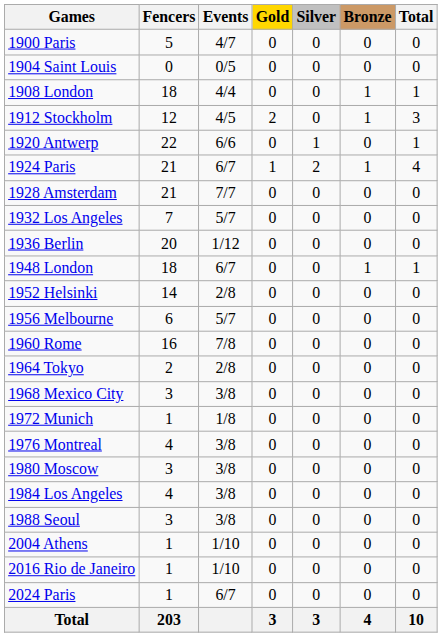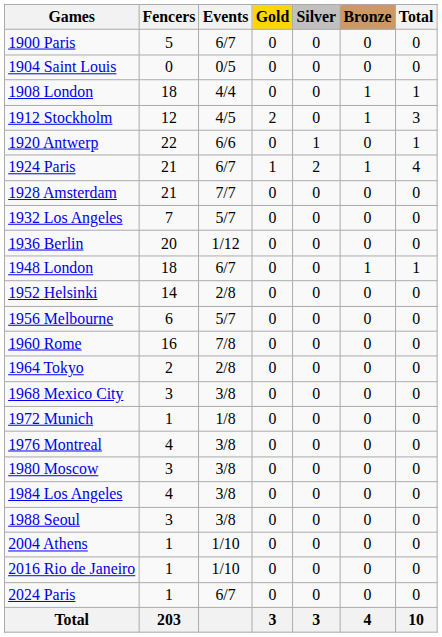 <table class="wikitable sortable" style="text-align:center">
 <tr>
 <th>Games</th>
 <th>Fencers</th>
 <th>Events</th>
 <th style="background-color:gold;">Gold</th>
 <th style="background-color:silver;">Silver</th>
 <th style="background-color:#c96;">Bronze</th>
 <th>Total</th>
 </tr>
 <tr>
 <td align=left><a href='#'>1900 Paris</a></td>
 <td>5</td>
-<td>4/7</td>
+<td>6/7</td>
 <td>0</td>
 <td>0</td>
 <td>0</td>
 <td>0</td>
 </tr>
 <tr>
 <td align=left><a href='#'>1904 Saint Louis</a></td>
 <td>0</td>
 <td>0/5</td>
 <td>0</td>
 <td>0</td>
 <td>0</td>
 <td>0</td>
 </tr>
 <tr>
 <td align=left><a href='#'>1908 London</a></td>
 <td>18</td>
 <td>4/4</td>
 <td>0</td>
 <td>0</td>
 <td>1</td>
 <td>1</td>
 </tr>
 <tr>
 <td align=left><a href='#'>1912 Stockholm</a></td>
 <td>12</td>
 <td>4/5</td>
 <td>2</td>
 <td>0</td>
 <td>1</td>
 <td>3</td>
 </tr>
 <tr>
 <td align=left><a href='#'>1920 Antwerp</a></td>
 <td>22</td>
 <td>6/6</td>
 <td>0</td>
 <td>1</td>
 <td>0</td>
 <td>1</td>
 </tr>
 <tr>
 <td align=left><a href='#'>1924 Paris</a></td>
 <td>21</td>
 <td>6/7</td>
 <td>1</td>
 <td>2</td>
 <td>1</td>
 <td>4</td>
 </tr>
 <tr>
 <td align=left><a href='#'>1928 Amsterdam</a></td>
 <td>21</td>
 <td>7/7</td>
 <td>0</td>
 <td>0</td>
 <td>0</td>
 <td>0</td>
 </tr>
 <tr>
 <td align=left><a href='#'>1932 Los Angeles</a></td>
 <td>7</td>
 <td>5/7</td>
 <td>0</td>
 <td>0</td>
 <td>0</td>
 <td>0</td>
 </tr>
 <tr>
 <td align=left><a href='#'>1936 Berlin</a></td>
 <td>20</td>
 <td>1/12</td>
 <td>0</td>
 <td>0</td>
 <td>0</td>
 <td>0</td>
 </tr>
 <tr>
 <td align=left><a href='#'>1948 London</a></td>
 <td>18</td>
 <td>6/7</td>
 <td>0</td>
 <td>0</td>
 <td>1</td>
 <td>1</td>
 </tr>
 <tr>
 <td align=left><a href='#'>1952 Helsinki</a></td>
 <td>14</td>
 <td>2/8</td>
 <td>0</td>
 <td>0</td>
 <td>0</td>
 <td>0</td>
 </tr>
 <tr>
 <td align=left><a href='#'>1956 Melbourne</a></td>
 <td>6</td>
 <td>5/7</td>
 <td>0</td>
 <td>0</td>
 <td>0</td>
 <td>0</td>
 </tr>
 <tr>
 <td align=left><a href='#'>1960 Rome</a></td>
 <td>16</td>
 <td>7/8</td>
 <td>0</td>
 <td>0</td>
 <td>0</td>
 <td>0</td>
 </tr>
 <tr>
 <td align=left><a href='#'>1964 Tokyo</a></td>
 <td>2</td>
 <td>2/8</td>
 <td>0</td>
 <td>0</td>
 <td>0</td>
 <td>0</td>
 </tr>
 <tr>
 <td align=left><a href='#'>1968 Mexico City</a></td>
 <td>3</td>
 <td>3/8</td>
 <td>0</td>
 <td>0</td>
 <td>0</td>
 <td>0</td>
 </tr>
 <tr>
 <td align=left><a href='#'>1972 Munich</a></td>
 <td>1</td>
 <td>1/8</td>
 <td>0</td>
 <td>0</td>
 <td>0</td>
 <td>0</td>
 </tr>
 <tr>
 <td align=left><a href='#'>1976 Montreal</a></td>
 <td>4</td>
 <td>3/8</td>
 <td>0</td>
 <td>0</td>
 <td>0</td>
 <td>0</td>
 </tr>
 <tr>
 <td align=left><a href='#'>1980 Moscow</a></td>
 <td>3</td>
 <td>3/8</td>
 <td>0</td>
 <td>0</td>
 <td>0</td>
 <td>0</td>
 </tr>
 <tr>
 <td align=left><a href='#'>1984 Los Angeles</a></td>
 <td>4</td>
 <td>3/8</td>
 <td>0</td>
 <td>0</td>
 <td>0</td>
 <td>0</td>
 </tr>
 <tr>
 <td align=left><a href='#'>1988 Seoul</a></td>
 <td>3</td>
 <td>3/8</td>
 <td>0</td>
 <td>0</td>
 <td>0</td>
 <td>0</td>
 </tr>
 <tr>
 <td align=left><a href='#'>2004 Athens</a></td>
 <td>1</td>
 <td>1/10</td>
 <td>0</td>
 <td>0</td>
 <td>0</td>
 <td>0</td>
 </tr>
 <tr>
 <td align=left><a href='#'>2016 Rio de Janeiro</a></td>
 <td>1</td>
 <td>1/10</td>
 <td>0</td>
 <td>0</td>
 <td>0</td>
 <td>0</td>
 </tr>
 <tr>
 <td align=left><a href='#'>2024 Paris</a></td>
 <td>1</td>
 <td>6/7</td>
 <td>0</td>
 <td>0</td>
 <td>0</td>
 <td>0</td>
 </tr>
 <tr>
 <th>Total</th>
 <th>203</th>
 <th></th>
 <th>3</th>
 <th>3</th>
 <th>4</th>
 <th>10</th>
 </tr>
 </table>
